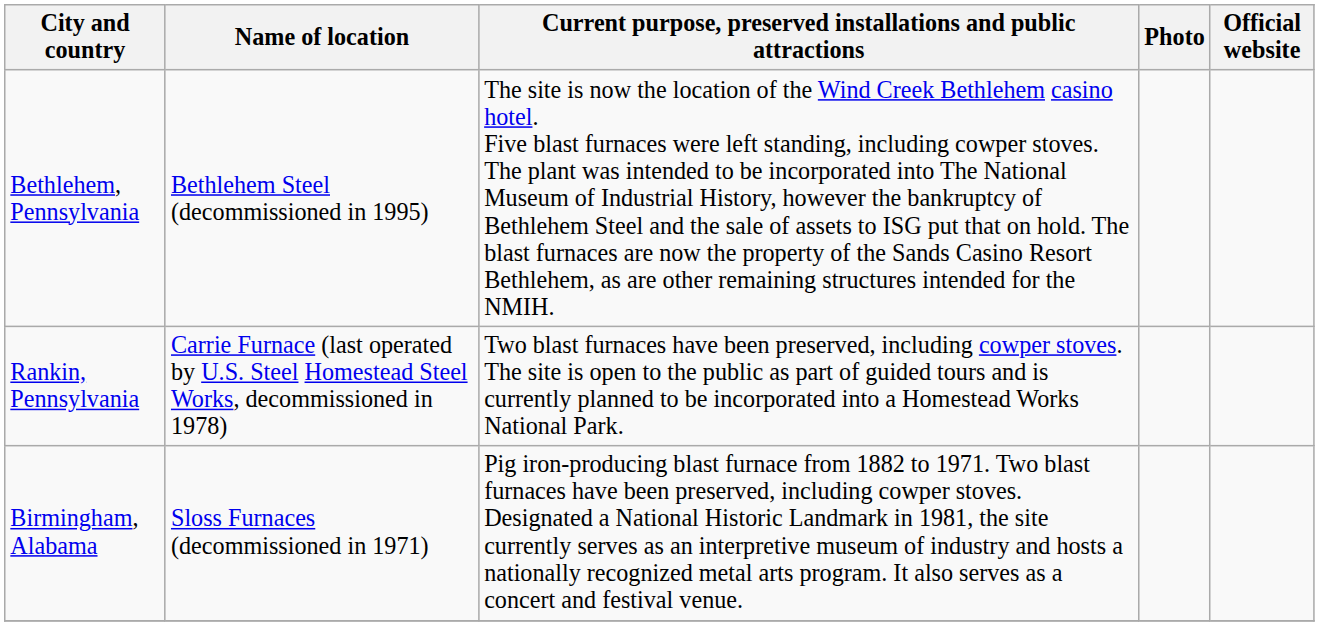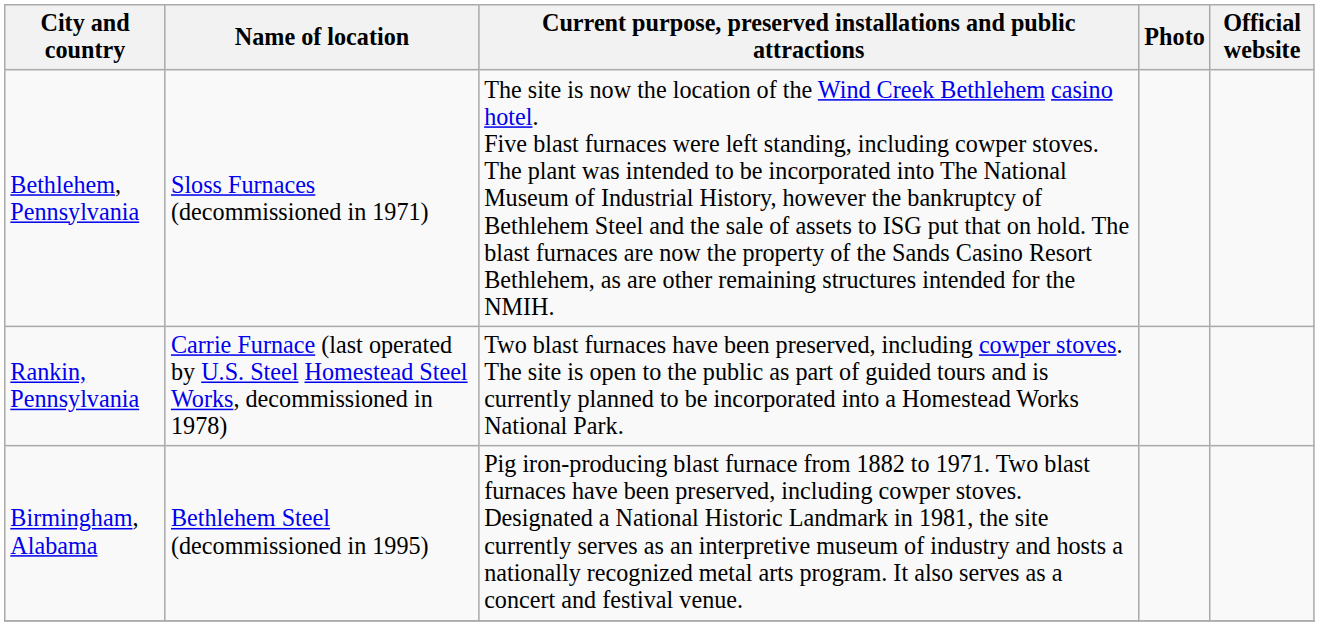 <table class="wikitable">
 <tr>
 <th>City and country</th>
 <th>Name of location</th>
 <th>Current purpose, preserved installations and public attractions</th>
 <th>Photo</th>
 <th>Official website</th>
 </tr>
 <tr>
 <td><a href='#'>Bethlehem</a>, <a href='#'>Pennsylvania</a></td>
-<td><a href='#'>Bethlehem Steel</a> (decommissioned in 1995)</td>
+<td><a href='#'>Sloss Furnaces</a> (decommissioned in 1971)</td>
 <td>The site is now the location of the <a href='#'>Wind Creek Bethlehem</a> <a href='#'>casino hotel</a>.<br> Five blast furnaces were left standing, including cowper stoves.<br> The plant was intended to be incorporated into The National Museum of Industrial History, however the bankruptcy of Bethlehem Steel and the sale of assets to ISG put that on hold.  The blast furnaces are now the property of the Sands Casino Resort Bethlehem, as are other remaining structures intended for the NMIH.</td>
 <td></td>
 <td></td>
 </tr>
 <tr>
 <td><a href='#'>Rankin, Pennsylvania</a></td>
 <td><a href='#'>Carrie Furnace</a> (last operated by <a href='#'>U.S. Steel</a> <a href='#'>Homestead Steel Works</a>, decommissioned in 1978)</td>
 <td>Two blast furnaces have been preserved, including <a href='#'>cowper stoves</a>.<br> The site is open to the public as part of guided tours and is currently planned to be incorporated into a Homestead Works National Park.</td>
 <td></td>
 <td></td>
 </tr>
 <tr>
 <td><a href='#'>Birmingham</a>, <a href='#'>Alabama</a></td>
-<td><a href='#'>Sloss Furnaces</a> (decommissioned in 1971)</td>
+<td><a href='#'>Bethlehem Steel</a> (decommissioned in 1995)</td>
 <td>Pig iron-producing blast furnace from 1882 to 1971. Two blast furnaces have been preserved, including cowper stoves.<br> Designated a National Historic Landmark in 1981, the site currently serves as an interpretive museum of industry and hosts a nationally recognized metal arts program. It also serves as a concert and festival venue.</td>
 <td></td>
 <td></td>
 </tr>
 <tr>
 </tr>
 </table>
